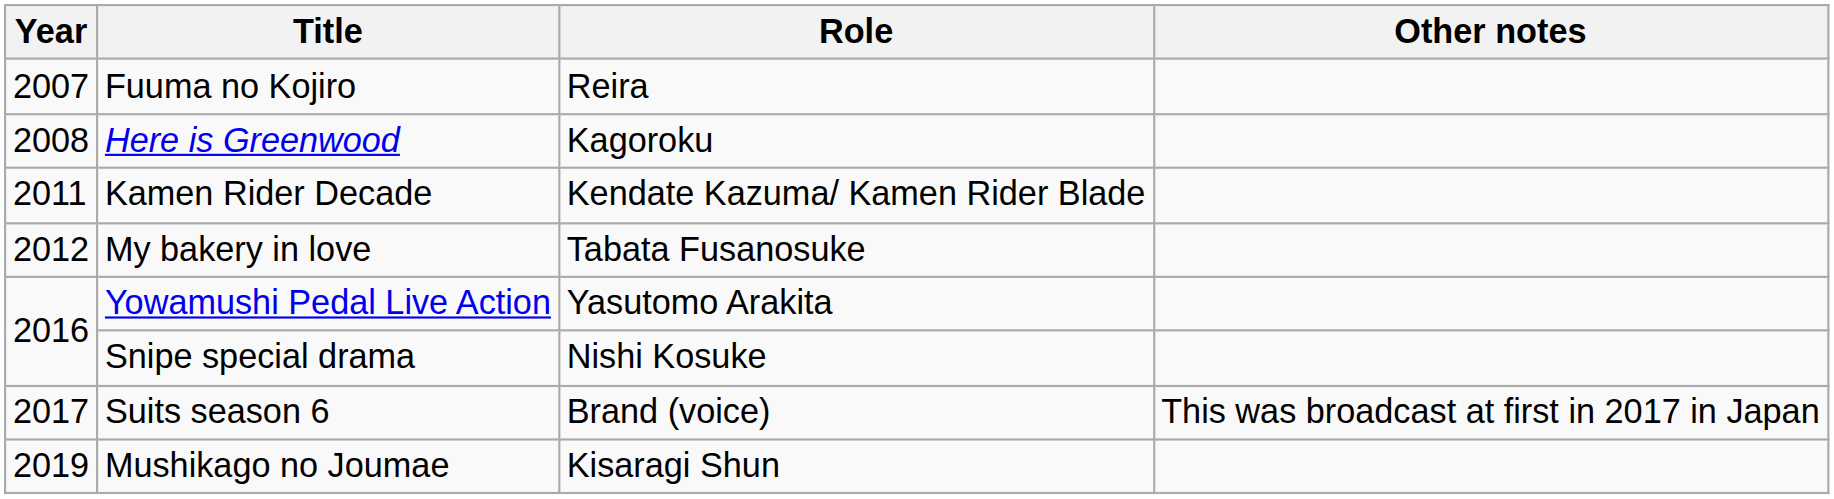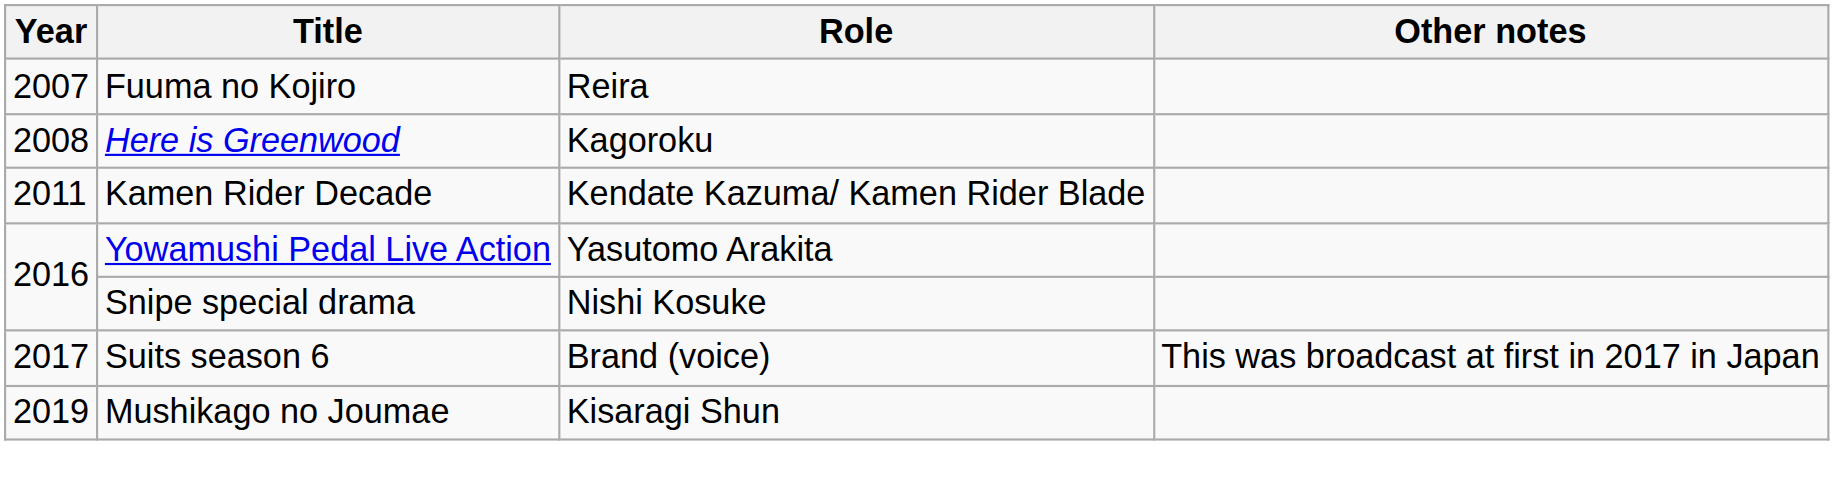 <table class="wikitable">
 <tr>
 <th>Year</th>
 <th>Title</th>
 <th>Role</th>
 <th>Other notes</th>
 </tr>
 <tr>
 <td>2007</td>
 <td>Fuuma no Kojiro</td>
 <td>Reira</td>
 <td></td>
 </tr>
 <tr>
 <td>2008</td>
 <td><em><a href='#'>Here is Greenwood</a></em></td>
 <td>Kagoroku</td>
 <td></td>
 </tr>
 <tr>
 <td>2011</td>
 <td>Kamen Rider Decade</td>
 <td>Kendate Kazuma/ Kamen Rider Blade</td>
 <td></td>
 </tr>
 <tr>
-<td>2012</td>
-<td>My bakery in love</td>
-<td>Tabata Fusanosuke</td>
-<td></td>
-</tr>
-<tr>
 <td rowspan="2">2016</td>
 <td><a href='#'>Yowamushi Pedal Live Action</a></td>
 <td>Yasutomo Arakita</td>
 <td></td>
 </tr>
 <tr>
 <td>Snipe special drama</td>
 <td>Nishi Kosuke</td>
 <td></td>
 </tr>
 <tr>
 <td>2017</td>
 <td>Suits season 6</td>
 <td>Brand (voice)</td>
 <td>This was broadcast at first in 2017 in Japan</td>
 </tr>
 <tr>
 <td>2019</td>
 <td>Mushikago no Joumae</td>
 <td>Kisaragi Shun</td>
 <td></td>
 </tr>
 </table>
